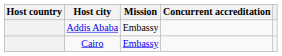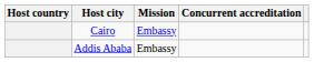 <table class="wikitable plainrowheaders" style="text-align:center;">
 <tr>
 <th scope="col">Host country</th>
 <th scope="col">Host city</th>
 <th scope="col">Mission</th>
 <th scope="col">Concurrent accreditation</th>
 <th scope="col"></th>
 </tr>
 <tr>
 <th scope="row"></th>
+<td><a href='#'>Cairo</a></td>
+<td><a href='#'>Embassy</a></td>
+<td></td>
+<td></td>
+</tr>
+<tr>
+<th scope="row"></th>
 <td><a href='#'>Addis Ababa</a></td>
 <td>Embassy</td>
 <td></td>
 <td></td>
 </tr>
-<tr>
-<th scope="row"></th>
-<td><a href='#'>Cairo</a></td>
-<td><a href='#'>Embassy</a></td>
-<td></td>
-<td></td>
-</tr>
 </table>
